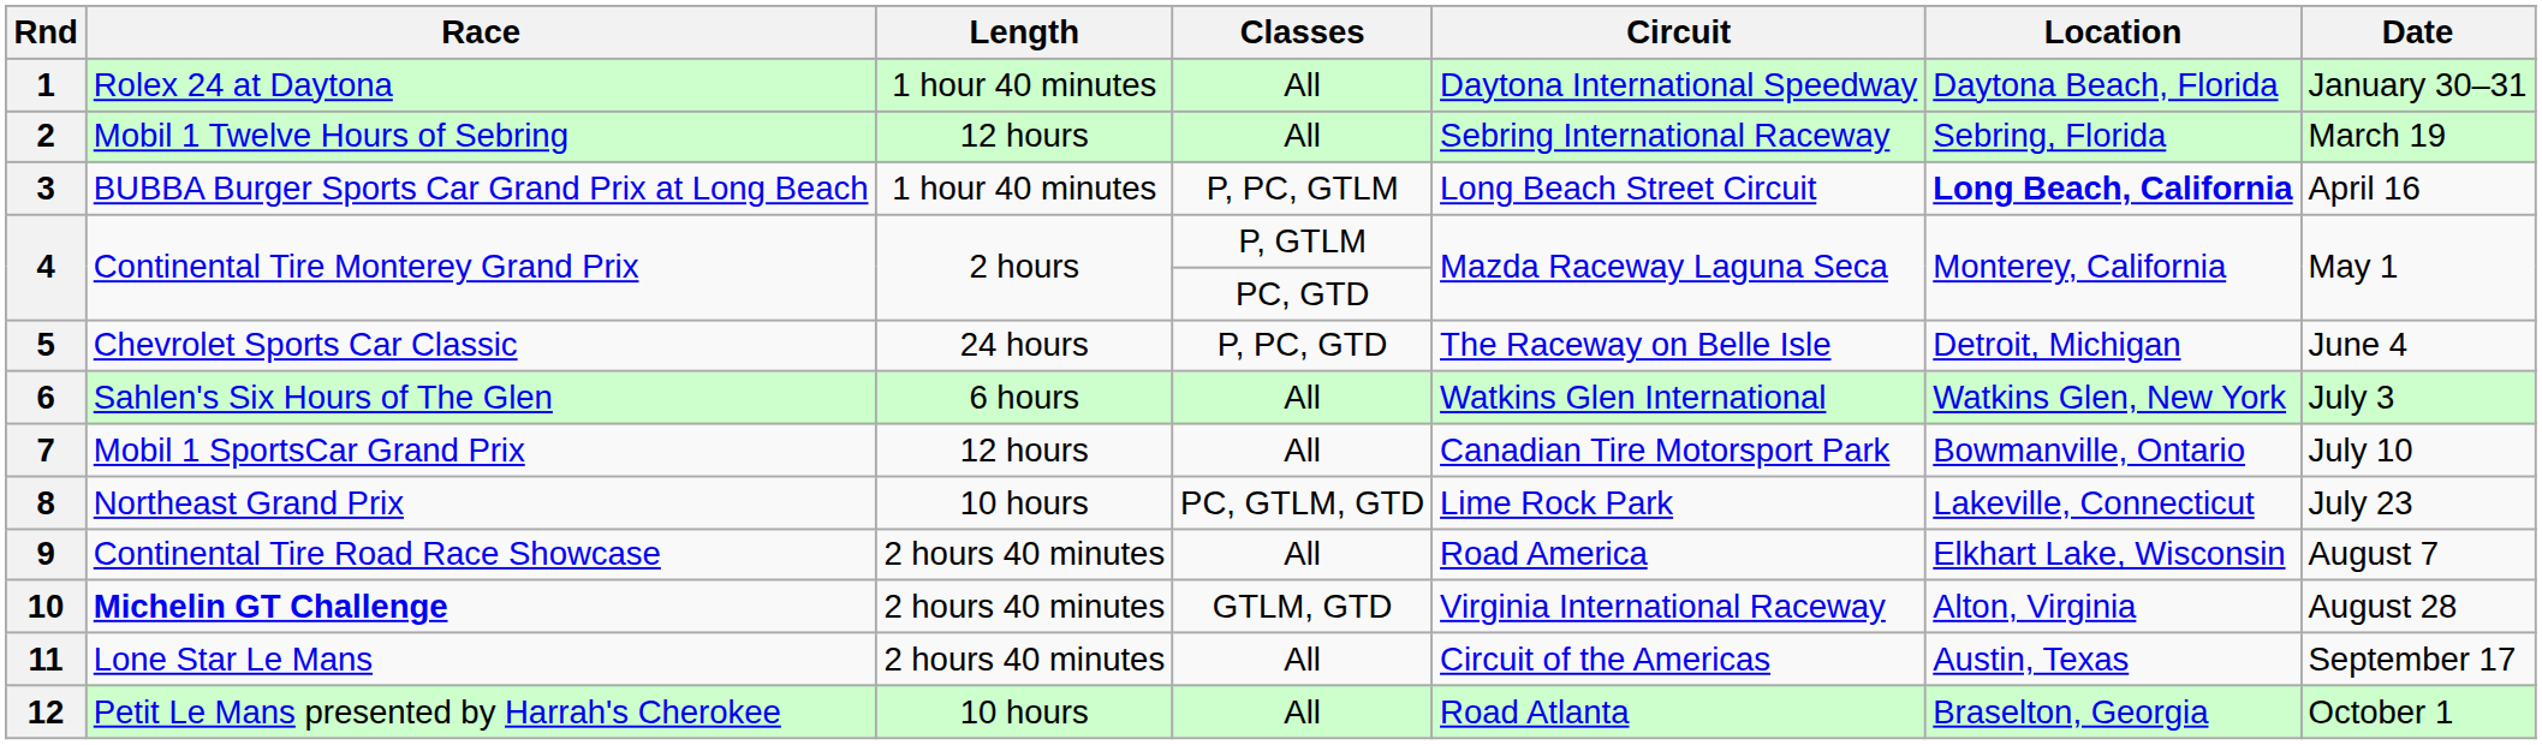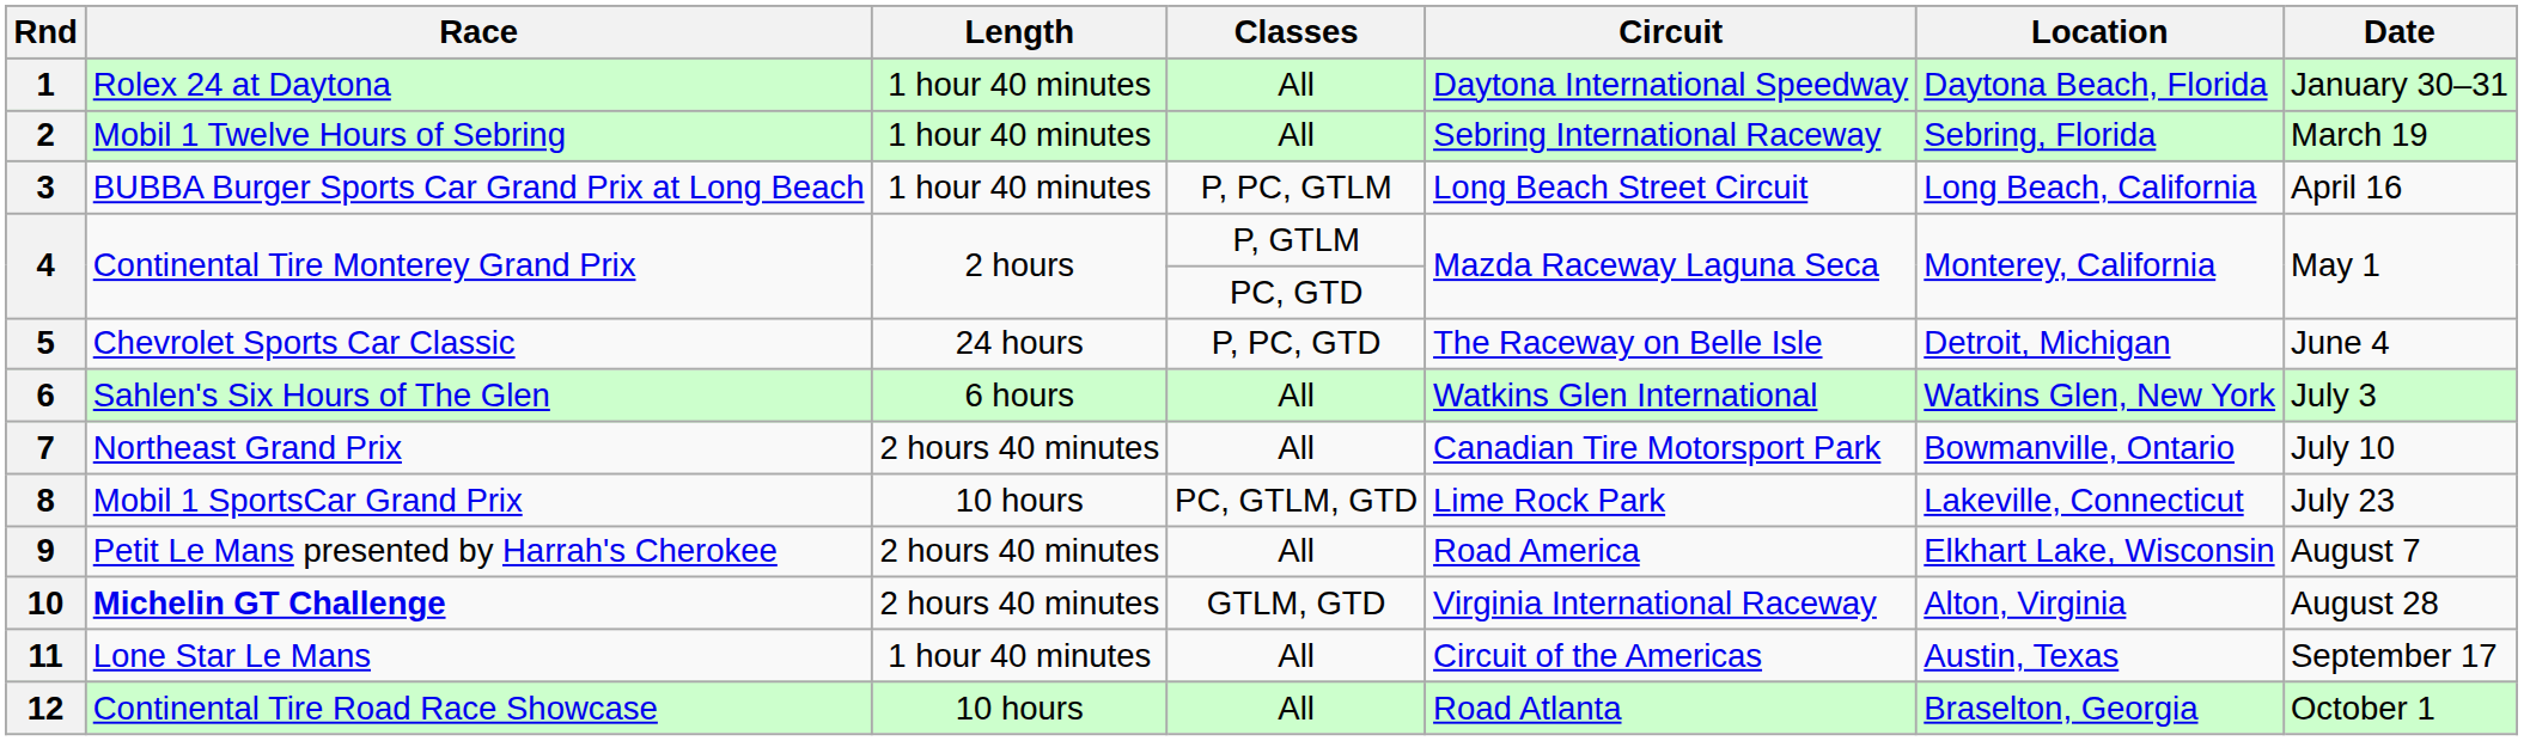 <table class="wikitable" style="font-size: 90%">
 <tr>
 <th>Rnd</th>
 <th>Race</th>
 <th>Length</th>
 <th>Classes</th>
 <th>Circuit</th>
 <th>Location</th>
 <th>Date</th>
 </tr>
 <tr style="background:#cfc;">
 <th>1</th>
 <td><a href='#'>Rolex 24 at Daytona</a></td>
 <td align=center>1 hour 40 minutes</td>
 <td align=center>All</td>
 <td><a href='#'>Daytona International Speedway</a></td>
 <td><a href='#'>Daytona Beach, Florida</a></td>
 <td>January 30–31</td>
 </tr>
 <tr style="background:#cfc;">
 <th>2</th>
 <td><a href='#'>Mobil 1 Twelve Hours of Sebring</a></td>
-<td align=center>12 hours</td>
+<td align=center>1 hour 40 minutes</td>
 <td align=center>All</td>
 <td><a href='#'>Sebring International Raceway</a></td>
 <td><a href='#'>Sebring, Florida</a></td>
 <td>March 19</td>
 </tr>
 <tr>
 <th>3</th>
 <td><a href='#'>BUBBA Burger Sports Car Grand Prix at Long Beach</a></td>
 <td align=center>1 hour 40 minutes</td>
 <td align=center>P, PC, GTLM</td>
 <td><a href='#'>Long Beach Street Circuit</a></td>
-<td><strong><a href='#'>Long Beach, California</a></strong></td>
+<td><a href='#'>Long Beach, California</a></td>
 <td>April 16</td>
 </tr>
 <tr>
 <th rowspan=2>4</th>
 <td rowspan=2><a href='#'>Continental Tire Monterey Grand Prix</a></td>
 <td rowspan=2 align=center>2 hours</td>
 <td align=center>P, GTLM</td>
 <td rowspan=2><a href='#'>Mazda Raceway Laguna Seca</a></td>
 <td rowspan=2><a href='#'>Monterey, California</a></td>
 <td rowspan=2>May 1</td>
 </tr>
 <tr>
 <td align=center>PC, GTD</td>
 </tr>
 <tr>
 <th>5</th>
 <td><a href='#'>Chevrolet Sports Car Classic</a></td>
 <td align=center>24 hours</td>
 <td align=center>P, PC, GTD</td>
 <td><a href='#'>The Raceway on Belle Isle</a></td>
 <td><a href='#'>Detroit, Michigan</a></td>
 <td>June 4</td>
 </tr>
 <tr style="background:#cfc;">
 <th>6</th>
 <td><a href='#'>Sahlen's Six Hours of The Glen</a></td>
 <td align=center>6 hours</td>
 <td align=center>All</td>
 <td><a href='#'>Watkins Glen International</a></td>
 <td><a href='#'>Watkins Glen, New York</a></td>
 <td>July 3</td>
 </tr>
 <tr>
 <th>7</th>
-<td><a href='#'>Mobil 1 SportsCar Grand Prix</a></td>
-<td align=center>12 hours</td>
+<td><a href='#'>Northeast Grand Prix</a></td>
+<td align=center>2 hours 40 minutes</td>
 <td align=center>All</td>
 <td><a href='#'>Canadian Tire Motorsport Park</a></td>
 <td><a href='#'>Bowmanville, Ontario</a></td>
 <td>July 10</td>
 </tr>
 <tr>
 <th>8</th>
-<td><a href='#'>Northeast Grand Prix</a></td>
+<td><a href='#'>Mobil 1 SportsCar Grand Prix</a></td>
 <td align=center>10 hours</td>
 <td align=center>PC, GTLM, GTD</td>
 <td><a href='#'>Lime Rock Park</a></td>
 <td><a href='#'>Lakeville, Connecticut</a></td>
 <td>July 23</td>
 </tr>
 <tr>
 <th>9</th>
-<td><a href='#'>Continental Tire Road Race Showcase</a></td>
+<td><a href='#'>Petit Le Mans</a> presented by <a href='#'>Harrah's Cherokee</a></td>
 <td align=center>2 hours 40 minutes</td>
 <td align=center>All</td>
 <td><a href='#'>Road America</a></td>
 <td><a href='#'>Elkhart Lake, Wisconsin</a></td>
 <td>August 7</td>
 </tr>
 <tr>
 <th>10</th>
 <td><strong><a href='#'>Michelin GT Challenge</a></strong></td>
 <td align=center>2 hours 40 minutes</td>
 <td align=center>GTLM, GTD</td>
 <td><a href='#'>Virginia International Raceway</a></td>
 <td><a href='#'>Alton, Virginia</a></td>
 <td>August 28</td>
 </tr>
 <tr>
 <th>11</th>
 <td><a href='#'>Lone Star Le Mans</a></td>
-<td align=center>2 hours 40 minutes</td>
+<td align=center>1 hour 40 minutes</td>
 <td align=center>All</td>
 <td><a href='#'>Circuit of the Americas</a></td>
 <td><a href='#'>Austin, Texas</a></td>
 <td>September 17</td>
 </tr>
 <tr style="background:#cfc;">
 <th>12</th>
-<td><a href='#'>Petit Le Mans</a> presented by <a href='#'>Harrah's Cherokee</a></td>
+<td><a href='#'>Continental Tire Road Race Showcase</a></td>
 <td align=center>10 hours</td>
 <td align=center>All</td>
 <td><a href='#'>Road Atlanta</a></td>
 <td><a href='#'>Braselton, Georgia</a></td>
 <td>October 1</td>
 </tr>
 </table>
